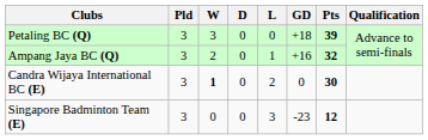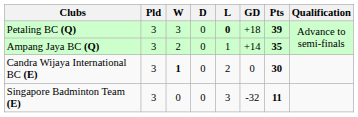 <table class="wikitable" style="text-align:center">
 <tr>
 <th width="200">Clubs</th>
 <th width="30">Pld</th>
 <th width="30">W</th>
 <th width="30">D</th>
 <th width="30">L</th>
 <th width="30">GD</th>
 <th width="30">Pts</th>
 <th width="80">Qualification</th>
 </tr>
 <tr bgcolor="ccffcc">
 <td style="text-align:left"> Petaling BC <strong>(Q)</strong></td>
 <td>3</td>
 <td>3</td>
 <td>0</td>
-<td>0</td>
+<td><strong>0</strong></td>
 <td>+18</td>
 <td><strong>39</strong></td>
 <td rowspan="2">Advance to semi-finals</td>
 </tr>
 <tr bgcolor="ccffcc">
 <td style="text-align:left"> Ampang Jaya BC <strong>(Q)</strong></td>
 <td>3</td>
 <td>2</td>
 <td>0</td>
 <td>1</td>
-<td>+16</td>
-<td><strong>32</strong></td>
+<td>+14</td>
+<td><strong>35</strong></td>
 </tr>
 <tr bgcolor="">
 <td style="text-align:left"> Candra Wijaya International BC <strong>(E)</strong></td>
 <td>3</td>
 <td><strong>1</strong></td>
 <td>0</td>
 <td>2</td>
 <td>0</td>
 <td><strong>30</strong></td>
 <td></td>
 </tr>
 <tr bgcolor="">
 <td style="text-align:left"> Singapore Badminton Team <strong>(E)</strong></td>
 <td>3</td>
 <td>0</td>
 <td>0</td>
 <td>3</td>
-<td>-23</td>
-<td><strong>12</strong></td>
+<td>-32</td>
+<td><strong>11</strong></td>
 <td></td>
 </tr>
 </table>
